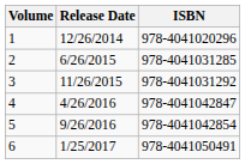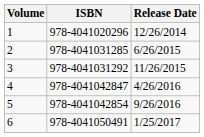 <table class="wikitable">
 <tr>
 <th>Volume</th>
+<th>ISBN</th>
 <th>Release Date</th>
-<th>ISBN</th>
 </tr>
 <tr>
 <td>1</td>
+<td>978-4041020296</td>
 <td>12/26/2014</td>
-<td>978-4041020296</td>
 </tr>
 <tr>
 <td>2</td>
+<td>978-4041031285</td>
 <td>6/26/2015</td>
-<td>978-4041031285</td>
 </tr>
 <tr>
 <td>3</td>
+<td>978-4041031292</td>
 <td>11/26/2015</td>
-<td>978-4041031292</td>
 </tr>
 <tr>
 <td>4</td>
+<td>978-4041042847</td>
 <td>4/26/2016</td>
-<td>978-4041042847</td>
 </tr>
 <tr>
 <td>5</td>
+<td>978-4041042854</td>
 <td>9/26/2016</td>
-<td>978-4041042854</td>
 </tr>
 <tr>
 <td>6</td>
+<td>978-4041050491</td>
 <td>1/25/2017</td>
-<td>978-4041050491</td>
 </tr>
 </table>
